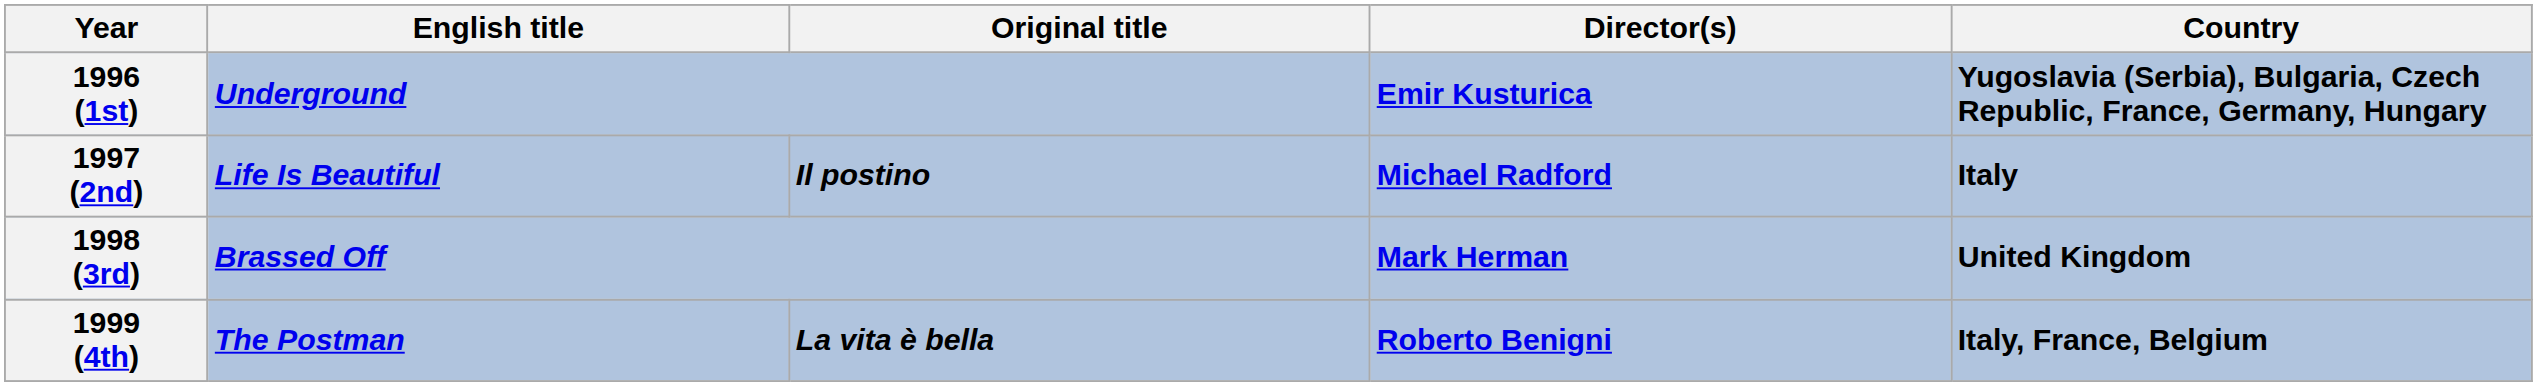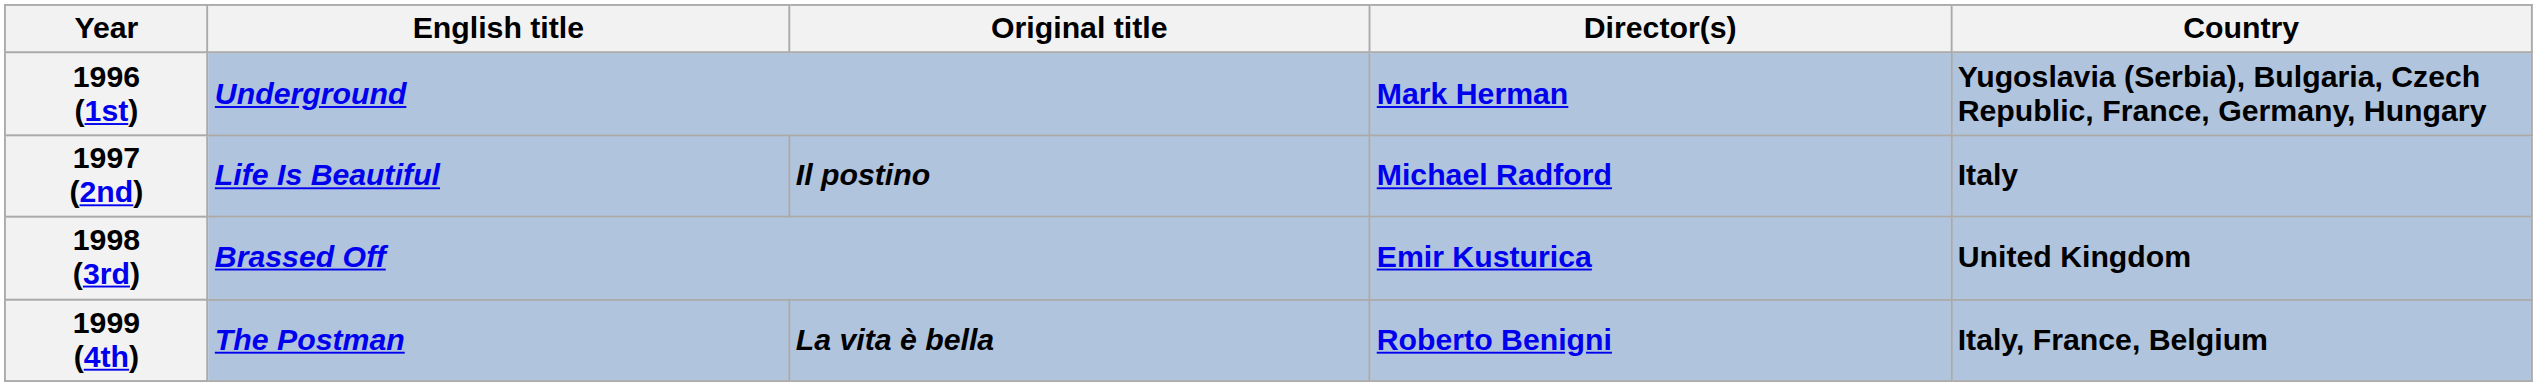 <table class="wikitable">
 <tr>
 <th width="100">Year</th>
 <th width="300">English title</th>
 <th width="300">Original title</th>
 <th width="300">Director(s)</th>
 <th width="300">Country</th>
 </tr>
 <tr style="background:#B0C4DE;">
 <th align="center">1996<br>(<a href='#'>1st</a>)</th>
 <td colspan="2"><strong><em><a href='#'>Underground</a></em></strong></td>
-<td><strong><a href='#'>Emir Kusturica</a></strong></td>
+<td><strong><a href='#'>Mark Herman</a></strong></td>
 <td><strong>Yugoslavia (Serbia), Bulgaria, Czech Republic, France, Germany, Hungary</strong></td>
 </tr>
 <tr style="background:#B0C4DE;">
 <th align="center">1997<br>(<a href='#'>2nd</a>)</th>
 <td><strong><em><a href='#'>Life Is Beautiful</a></em></strong></td>
 <td><strong><em>Il postino</em></strong></td>
 <td><strong><a href='#'>Michael Radford</a></strong></td>
 <td><strong>Italy</strong></td>
 </tr>
 <tr style="background:#B0C4DE;">
 <th align="center">1998<br>(<a href='#'>3rd</a>)</th>
 <td colspan="2"><strong><em><a href='#'>Brassed Off</a></em></strong></td>
-<td><strong><a href='#'>Mark Herman</a></strong></td>
+<td><strong><a href='#'>Emir Kusturica</a></strong></td>
 <td><strong>United Kingdom</strong></td>
 </tr>
 <tr style="background:#B0C4DE;">
 <th align="center">1999<br>(<a href='#'>4th</a>)</th>
 <td><strong><em><a href='#'>The Postman</a></em></strong></td>
 <td><strong><em>La vita è bella</em></strong></td>
 <td><strong><a href='#'>Roberto Benigni</a></strong></td>
 <td><strong>Italy, France, Belgium</strong></td>
 </tr>
 </table>
